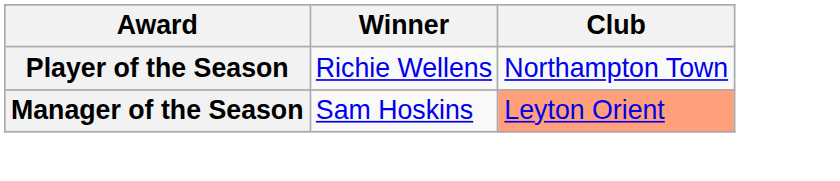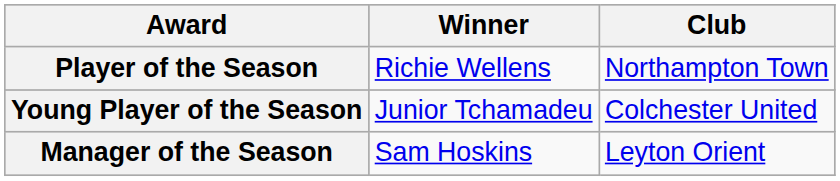 <table class="wikitable">
 <tr>
 <th>Award</th>
 <th>Winner</th>
 <th>Club</th>
 </tr>
 <tr>
 <th>Player of the Season</th>
 <td> <a href='#'>Richie Wellens</a></td>
 <td><a href='#'>Northampton Town</a></td>
 </tr>
 <tr>
+<th>Young Player of the Season</th>
+<td> <a href='#'>Junior Tchamadeu</a></td>
+<td><a href='#'>Colchester United</a></td>
+</tr>
+<tr>
 <th>Manager of the Season</th>
 <td> <a href='#'>Sam Hoskins</a></td>
-<td style="background: lightsalmon;"><a href='#'>Leyton Orient</a></td>
+<td><a href='#'>Leyton Orient</a></td>
 </tr>
 </table>
